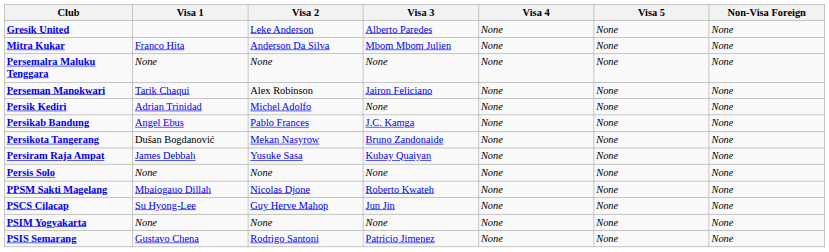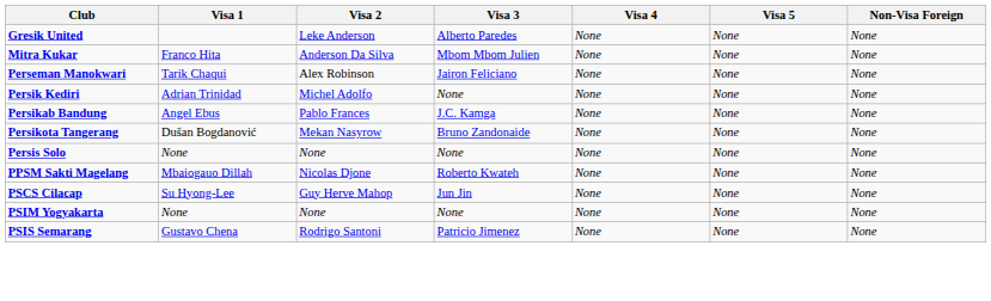 <table class="wikitable">
 <tr>
 <th style="width:190px;">Club</th>
 <th style="width:170px;">Visa 1</th>
 <th style="width:170px;">Visa 2</th>
 <th style="width:170px;">Visa 3</th>
 <th style="width:170px;">Visa 4</th>
 <th style="width:170px;">Visa 5</th>
 <th style="width:170px;">Non-Visa Foreign</th>
 </tr>
 <tr style="vertical-align:top;">
 <td><strong><a href='#'>Gresik United</a></strong></td>
 <td> </td>
 <td> <a href='#'>Leke Anderson</a></td>
 <td> <a href='#'>Alberto Paredes</a></td>
 <td><em>None</em></td>
 <td><em>None</em></td>
 <td><em>None</em></td>
 </tr>
 <tr style="vertical-align:top;">
 <td><strong><a href='#'>Mitra Kukar</a></strong></td>
 <td> <a href='#'>Franco Hita</a></td>
 <td> <a href='#'>Anderson Da Silva</a></td>
 <td> <a href='#'>Mbom Mbom Julien</a></td>
-<td><em>None</em></td>
-<td><em>None</em></td>
-<td><em>None</em></td>
-</tr>
-<tr style="vertical-align:top;">
-<td><strong><a href='#'>Persemalra Maluku Tenggara</a></strong></td>
-<td><em>None</em></td>
-<td><em>None</em></td>
-<td><em>None</em></td>
 <td><em>None</em></td>
 <td><em>None</em></td>
 <td><em>None</em></td>
 </tr>
 <tr style="vertical-align:top;">
 <td><strong><a href='#'>Perseman Manokwari</a></strong></td>
 <td> <a href='#'>Tarik Chaqui</a></td>
 <td> Alex Robinson</td>
 <td> <a href='#'>Jairon Feliciano</a></td>
 <td><em>None</em></td>
 <td><em>None</em></td>
 <td><em>None</em></td>
 </tr>
 <tr style="vertical-align:top;">
 <td><strong><a href='#'>Persik Kediri</a></strong></td>
 <td> <a href='#'>Adrian Trinidad</a></td>
 <td> <a href='#'>Michel Adolfo</a></td>
 <td><em>None</em></td>
 <td><em>None</em></td>
 <td><em>None</em></td>
 <td><em>None</em></td>
 </tr>
 <tr style="vertical-align:top;">
 <td><strong><a href='#'>Persikab Bandung</a></strong></td>
 <td> <a href='#'>Angel Ebus</a></td>
 <td> <a href='#'>Pablo Frances</a></td>
 <td> <a href='#'>J.C. Kamga</a></td>
 <td><em>None</em></td>
 <td><em>None</em></td>
 <td><em>None</em></td>
 </tr>
 <tr style="vertical-align:top;">
 <td><strong><a href='#'>Persikota Tangerang</a></strong></td>
 <td> Dušan Bogdanović</td>
 <td> <a href='#'>Mekan Nasyrow</a></td>
 <td> <a href='#'>Bruno Zandonaide</a></td>
-<td><em>None</em></td>
-<td><em>None</em></td>
-<td><em>None</em></td>
-</tr>
-<tr style="vertical-align:top;">
-<td><strong><a href='#'>Persiram Raja Ampat</a></strong></td>
-<td> <a href='#'>James Debbah</a></td>
-<td> <a href='#'>Yusuke Sasa</a></td>
-<td> <a href='#'>Kubay Quaiyan</a></td>
 <td><em>None</em></td>
 <td><em>None</em></td>
 <td><em>None</em></td>
 </tr>
 <tr style="vertical-align:top;">
 <td><strong><a href='#'>Persis Solo</a></strong></td>
 <td><em>None</em></td>
 <td><em>None</em></td>
 <td><em>None</em></td>
 <td><em>None</em></td>
 <td><em>None</em></td>
 <td><em>None</em></td>
 </tr>
 <tr style="vertical-align:top;">
 <td><strong><a href='#'>PPSM Sakti Magelang</a></strong></td>
 <td> <a href='#'>Mbaiogauo Dillah</a></td>
 <td> <a href='#'>Nicolas Djone</a></td>
 <td> <a href='#'>Roberto Kwateh</a></td>
 <td><em>None</em></td>
 <td><em>None</em></td>
 <td><em>None</em></td>
 </tr>
 <tr style="vertical-align:top;">
 <td><strong><a href='#'>PSCS Cilacap</a></strong></td>
 <td> <a href='#'>Su Hyong-Lee</a></td>
 <td> <a href='#'>Guy Herve Mahop</a></td>
 <td> <a href='#'>Jun Jin</a></td>
 <td><em>None</em></td>
 <td><em>None</em></td>
 <td><em>None</em></td>
 </tr>
 <tr style="vertical-align:top;">
 <td><strong><a href='#'>PSIM Yogyakarta</a></strong></td>
 <td><em>None</em></td>
 <td><em>None</em></td>
 <td><em>None</em></td>
 <td><em>None</em></td>
 <td><em>None</em></td>
 <td><em>None</em></td>
 </tr>
 <tr style="vertical-align:top;">
 <td><strong><a href='#'>PSIS Semarang</a></strong></td>
 <td> <a href='#'>Gustavo Chena</a></td>
 <td> <a href='#'>Rodrigo Santoni</a></td>
 <td> <a href='#'>Patricio Jimenez</a></td>
 <td><em>None</em></td>
 <td><em>None</em></td>
 <td><em>None</em></td>
 </tr>
 </table>
